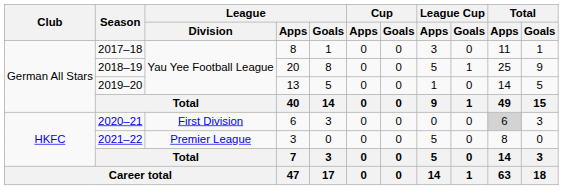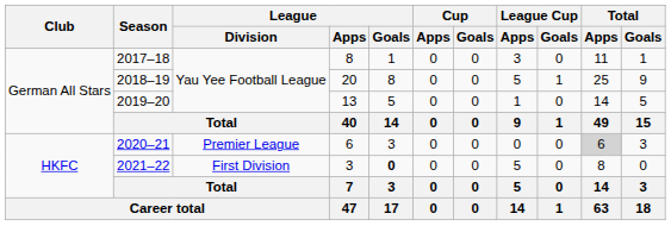 <table class="wikitable" style="text-align: center">
 <tr>
 <th rowspan="2">Club</th>
 <th rowspan="2">Season</th>
 <th colspan="3">League</th>
 <th colspan="2">Cup</th>
 <th colspan="2">League Cup</th>
 <th colspan="2">Total</th>
 </tr>
 <tr>
 <th>Division</th>
 <th>Apps</th>
 <th>Goals</th>
 <th>Apps</th>
 <th>Goals</th>
 <th>Apps</th>
 <th>Goals</th>
 <th>Apps</th>
 <th>Goals</th>
 </tr>
 <tr>
 <td rowspan="4">German All Stars</td>
 <td>2017–18</td>
 <td rowspan="3">Yau Yee Football League</td>
 <td>8</td>
 <td>1</td>
 <td>0</td>
 <td>0</td>
 <td>3</td>
 <td>0</td>
 <td>11</td>
 <td>1</td>
 </tr>
 <tr>
 <td>2018–19</td>
 <td>20</td>
 <td>8</td>
 <td>0</td>
 <td>0</td>
 <td>5</td>
 <td>1</td>
 <td>25</td>
 <td>9</td>
 </tr>
 <tr>
 <td>2019–20</td>
 <td>13</td>
 <td>5</td>
 <td>0</td>
 <td>0</td>
 <td>1</td>
 <td>0</td>
 <td>14</td>
 <td>5</td>
 </tr>
 <tr>
 <th colspan="2">Total</th>
 <th>40</th>
 <th>14</th>
 <th>0</th>
 <th>0</th>
 <th>9</th>
 <th>1</th>
 <th>49</th>
 <th>15</th>
 </tr>
 <tr>
 <td rowspan="3"><a href='#'>HKFC</a></td>
 <td><a href='#'>2020–21</a></td>
-<td><a href='#'>First Division</a></td>
+<td><a href='#'>Premier League</a></td>
 <td>6</td>
 <td>3</td>
 <td>0</td>
 <td>0</td>
 <td>0</td>
 <td>0</td>
 <td style="background: lightgrey;">6</td>
 <td>3</td>
 </tr>
 <tr>
 <td><a href='#'>2021–22</a></td>
-<td><a href='#'>Premier League</a></td>
+<td><a href='#'>First Division</a></td>
 <td>3</td>
-<td>0</td>
+<td><strong>0</strong></td>
 <td>0</td>
 <td>0</td>
 <td>5</td>
 <td>0</td>
 <td>8</td>
 <td>0</td>
 </tr>
 <tr>
 <th colspan="2">Total</th>
 <th>7</th>
 <th>3</th>
 <th>0</th>
 <th>0</th>
 <th>5</th>
 <th>0</th>
 <th>14</th>
 <th>3</th>
 </tr>
 <tr>
 <th colspan="3">Career total</th>
 <th>47</th>
 <th>17</th>
 <th>0</th>
 <th>0</th>
 <th>14</th>
 <th>1</th>
 <th>63</th>
 <th>18</th>
 </tr>
 </table>
